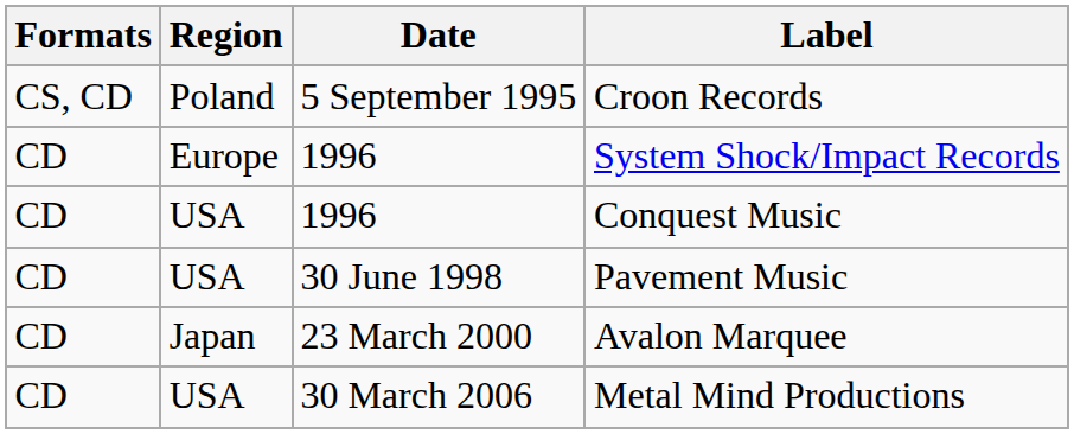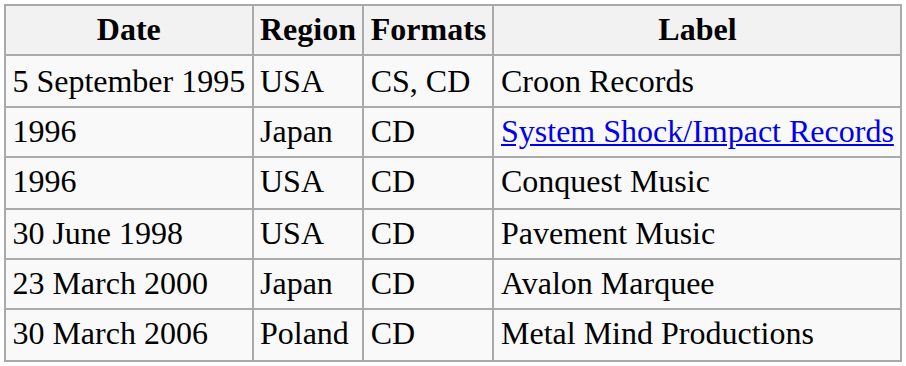 <table class="wikitable plainrowheaders">
 <tr>
+<th scope=col>Date</th>
+<th scope=col>Region</th>
 <th scope=col>Formats</th>
-<th scope=col>Region</th>
-<th scope=col>Date</th>
 <th scope=col>Label</th>
 </tr>
 <tr>
+<td>5 September 1995</td>
+<td>USA</td>
 <td>CS, CD</td>
-<td>Poland</td>
-<td>5 September 1995</td>
 <td>Croon Records</td>
 </tr>
 <tr>
+<td>1996</td>
+<td>Japan</td>
 <td>CD</td>
-<td>Europe</td>
-<td>1996</td>
 <td><a href='#'>System Shock/Impact Records</a></td>
 </tr>
 <tr>
+<td>1996</td>
+<td>USA</td>
 <td>CD</td>
-<td>USA</td>
-<td>1996</td>
 <td>Conquest Music</td>
 </tr>
 <tr>
+<td>30 June 1998</td>
+<td>USA</td>
 <td>CD</td>
-<td>USA</td>
-<td>30 June 1998</td>
 <td>Pavement Music</td>
 </tr>
 <tr>
+<td>23 March 2000</td>
+<td>Japan</td>
 <td>CD</td>
-<td>Japan</td>
-<td>23 March 2000</td>
 <td>Avalon Marquee</td>
 </tr>
 <tr>
+<td>30 March 2006</td>
+<td>Poland</td>
 <td>CD</td>
-<td>USA</td>
-<td>30 March 2006</td>
 <td>Metal Mind Productions</td>
 </tr>
 </table>
